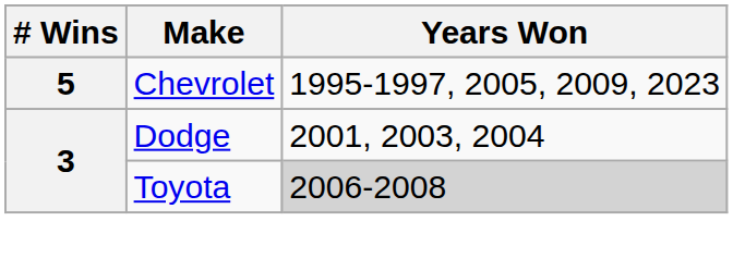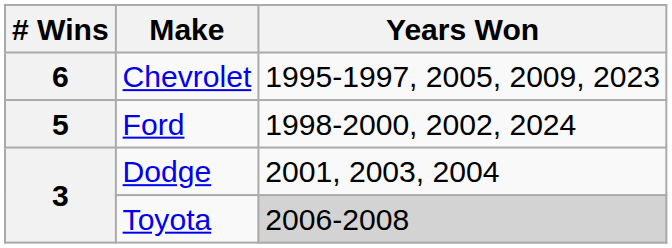 <table class="wikitable" style="font-size: 95%;">
 <tr>
 <th># Wins</th>
 <th>Make</th>
 <th>Years Won</th>
 </tr>
 <tr>
-<th>5</th>
+<th>6</th>
 <td> <a href='#'>Chevrolet</a></td>
 <td>1995-1997, 2005, 2009, 2023</td>
+</tr>
+<tr>
+<th>5</th>
+<td> <a href='#'>Ford</a></td>
+<td>1998-2000, 2002, 2024</td>
 </tr>
 <tr>
 <th rowspan=2>3</th>
 <td> <a href='#'>Dodge</a></td>
 <td>2001, 2003, 2004</td>
 </tr>
 <tr>
 <td> <a href='#'>Toyota</a></td>
 <td style="background: lightgrey;">2006-2008</td>
 </tr>
 </table>
